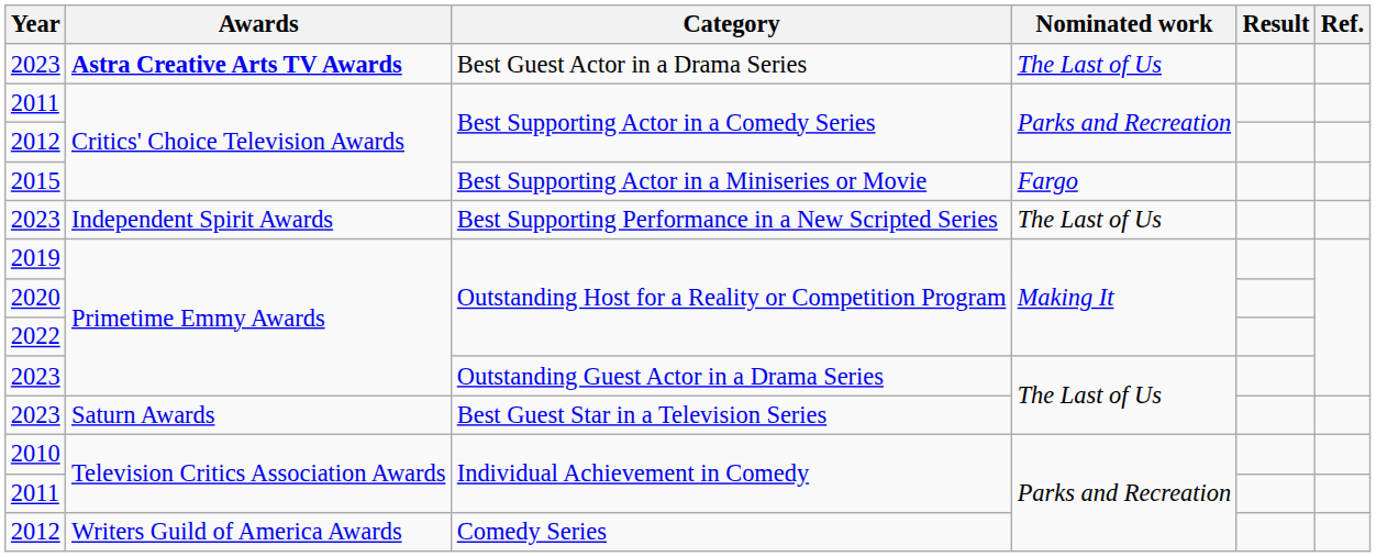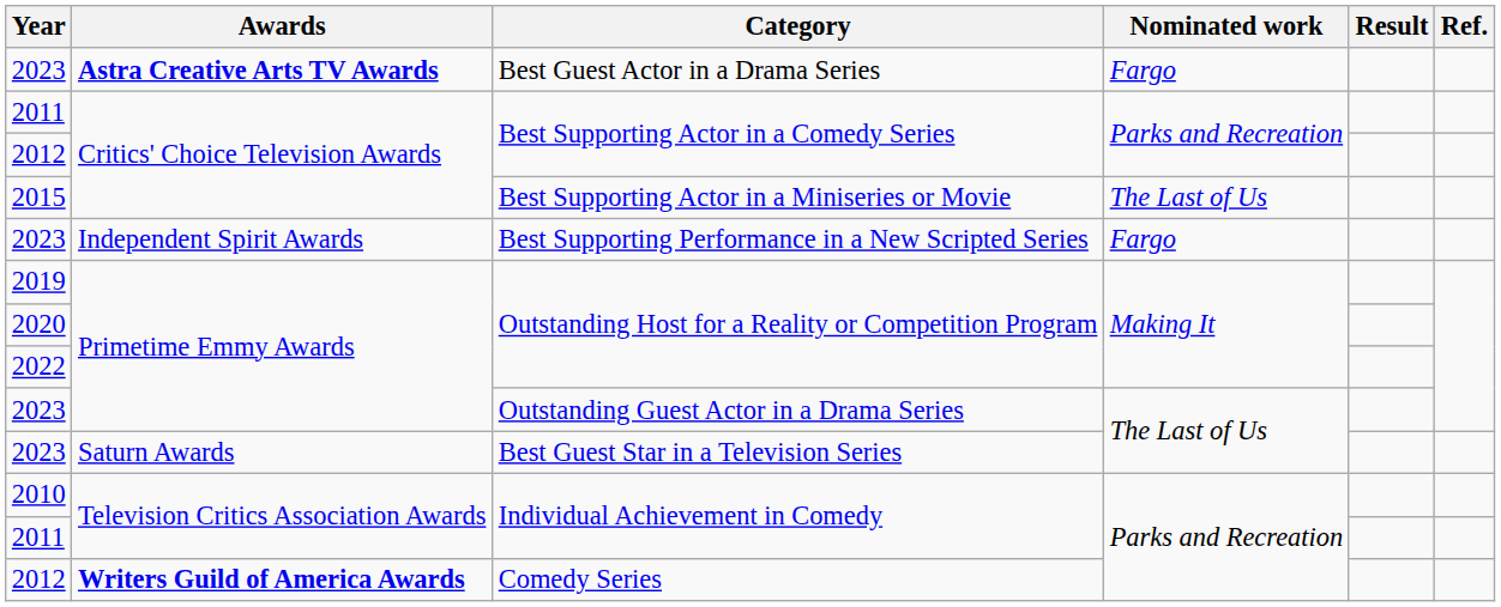 <table class="wikitable plainrowheaders">
 <tr>
 <th>Year</th>
 <th>Awards</th>
 <th>Category</th>
 <th>Nominated work</th>
 <th>Result</th>
 <th>Ref.</th>
 </tr>
 <tr>
 <td><a href='#'>2023</a></td>
 <td><strong><a href='#'>Astra Creative Arts TV Awards</a></strong></td>
 <td>Best Guest Actor in a Drama Series</td>
-<td><em><a href='#'>The Last of Us</a></em></td>
+<td><em><a href='#'>Fargo</a></em></td>
 <td></td>
 <td align="center"></td>
 </tr>
 <tr>
 <td><a href='#'>2011</a></td>
 <td rowspan="3"><a href='#'>Critics' Choice Television Awards</a></td>
 <td rowspan="2"><a href='#'>Best Supporting Actor in a Comedy Series</a></td>
 <td rowspan="2"><em><a href='#'>Parks and Recreation</a></em></td>
 <td></td>
 <td align="center"></td>
 </tr>
 <tr>
 <td><a href='#'>2012</a></td>
 <td></td>
 <td align="center"></td>
 </tr>
 <tr>
 <td><a href='#'>2015</a></td>
 <td><a href='#'>Best Supporting Actor in a Miniseries or Movie</a></td>
-<td><em><a href='#'>Fargo</a></em></td>
+<td><em><a href='#'>The Last of Us</a></em></td>
 <td></td>
 <td align="center"></td>
 </tr>
 <tr>
 <td><a href='#'>2023</a></td>
 <td><a href='#'>Independent Spirit Awards</a></td>
 <td><a href='#'>Best Supporting Performance in a New Scripted Series</a></td>
-<td><em>The Last of Us</em></td>
+<td><em><a href='#'>Fargo</a></em></td>
 <td></td>
 <td align="center"></td>
 </tr>
 <tr>
 <td><a href='#'>2019</a></td>
 <td rowspan="4"><a href='#'>Primetime Emmy Awards</a></td>
 <td rowspan="3"><a href='#'>Outstanding Host for a Reality or Competition Program</a></td>
 <td rowspan="3"><em><a href='#'>Making It</a></em></td>
 <td></td>
 <td align="center" rowspan="4"></td>
 </tr>
 <tr>
 <td><a href='#'>2020</a></td>
 <td></td>
 </tr>
 <tr>
 <td><a href='#'>2022</a></td>
 <td></td>
 </tr>
 <tr>
 <td><a href='#'>2023</a></td>
 <td><a href='#'>Outstanding Guest Actor in a Drama Series</a></td>
 <td rowspan="2"><em>The Last of Us</em></td>
 <td></td>
 </tr>
 <tr>
 <td><a href='#'>2023</a></td>
 <td><a href='#'>Saturn Awards</a></td>
 <td><a href='#'>Best Guest Star in a Television Series</a></td>
 <td></td>
 <td align="center"></td>
 </tr>
 <tr>
 <td><a href='#'>2010</a></td>
 <td rowspan="2"><a href='#'>Television Critics Association Awards</a></td>
 <td rowspan="2"><a href='#'>Individual Achievement in Comedy</a></td>
 <td rowspan="3"><em>Parks and Recreation</em></td>
 <td></td>
 <td align="center"></td>
 </tr>
 <tr>
 <td><a href='#'>2011</a></td>
 <td></td>
 <td align="center"></td>
 </tr>
 <tr>
 <td><a href='#'>2012</a></td>
-<td><a href='#'>Writers Guild of America Awards</a></td>
+<td><strong><a href='#'>Writers Guild of America Awards</a></strong></td>
 <td><a href='#'>Comedy Series</a></td>
 <td></td>
 <td align="center"></td>
 </tr>
 </table>
